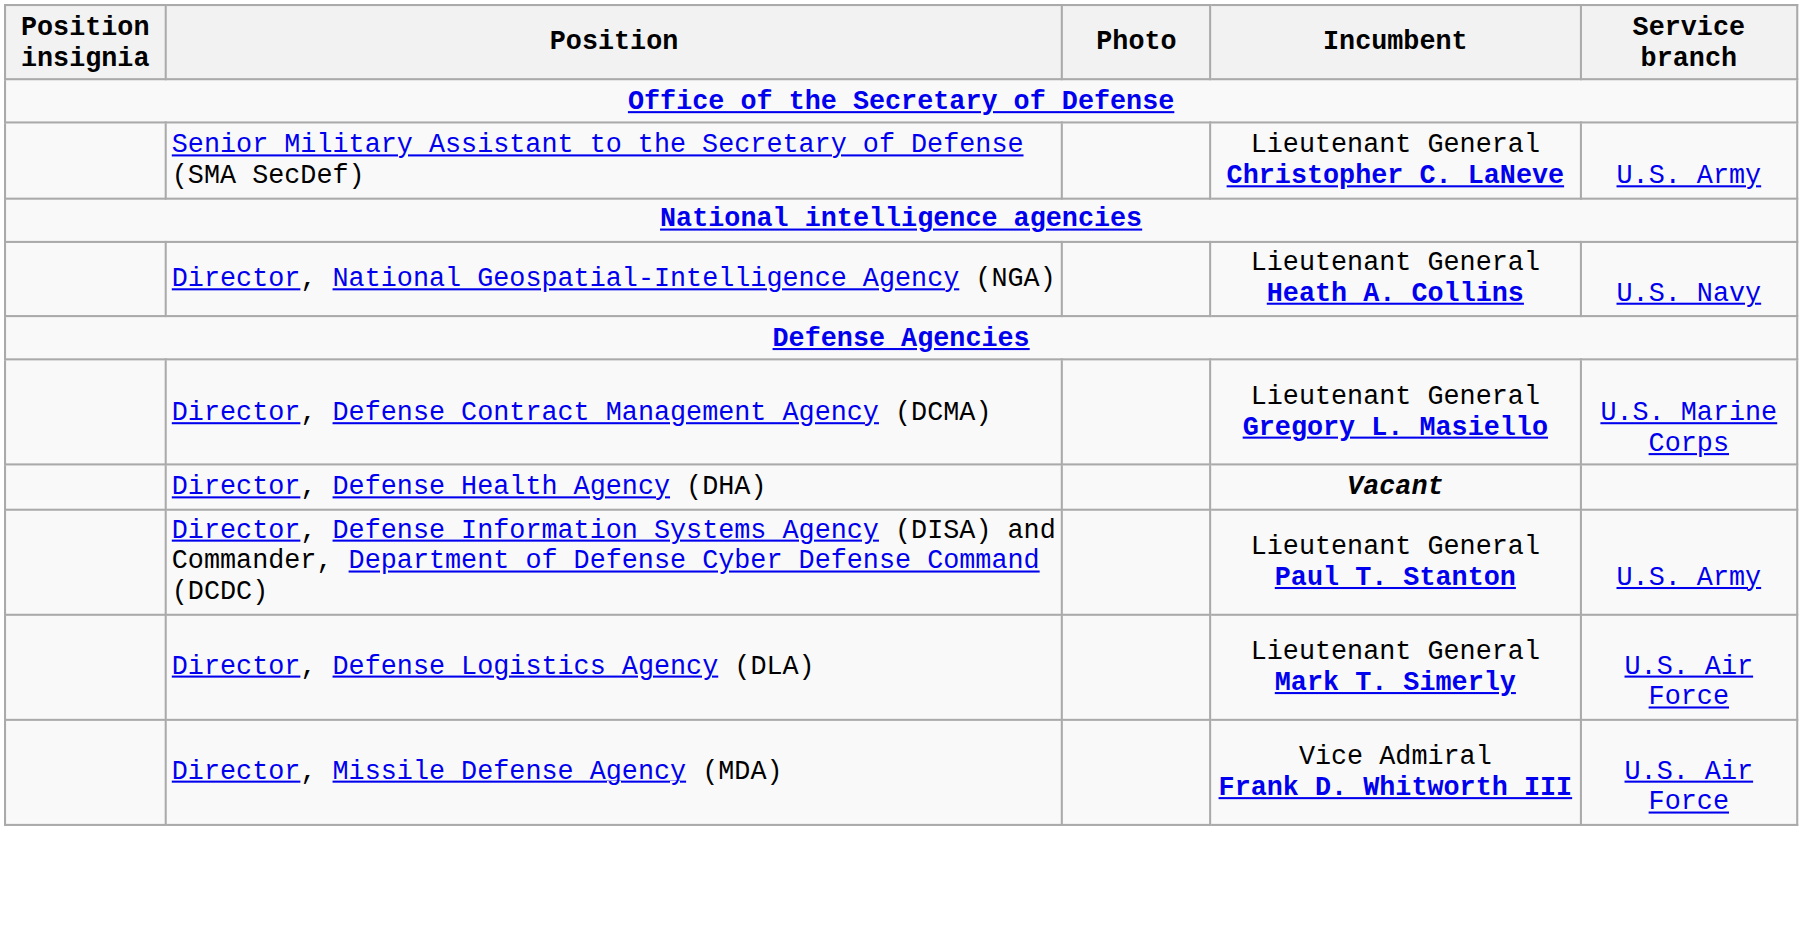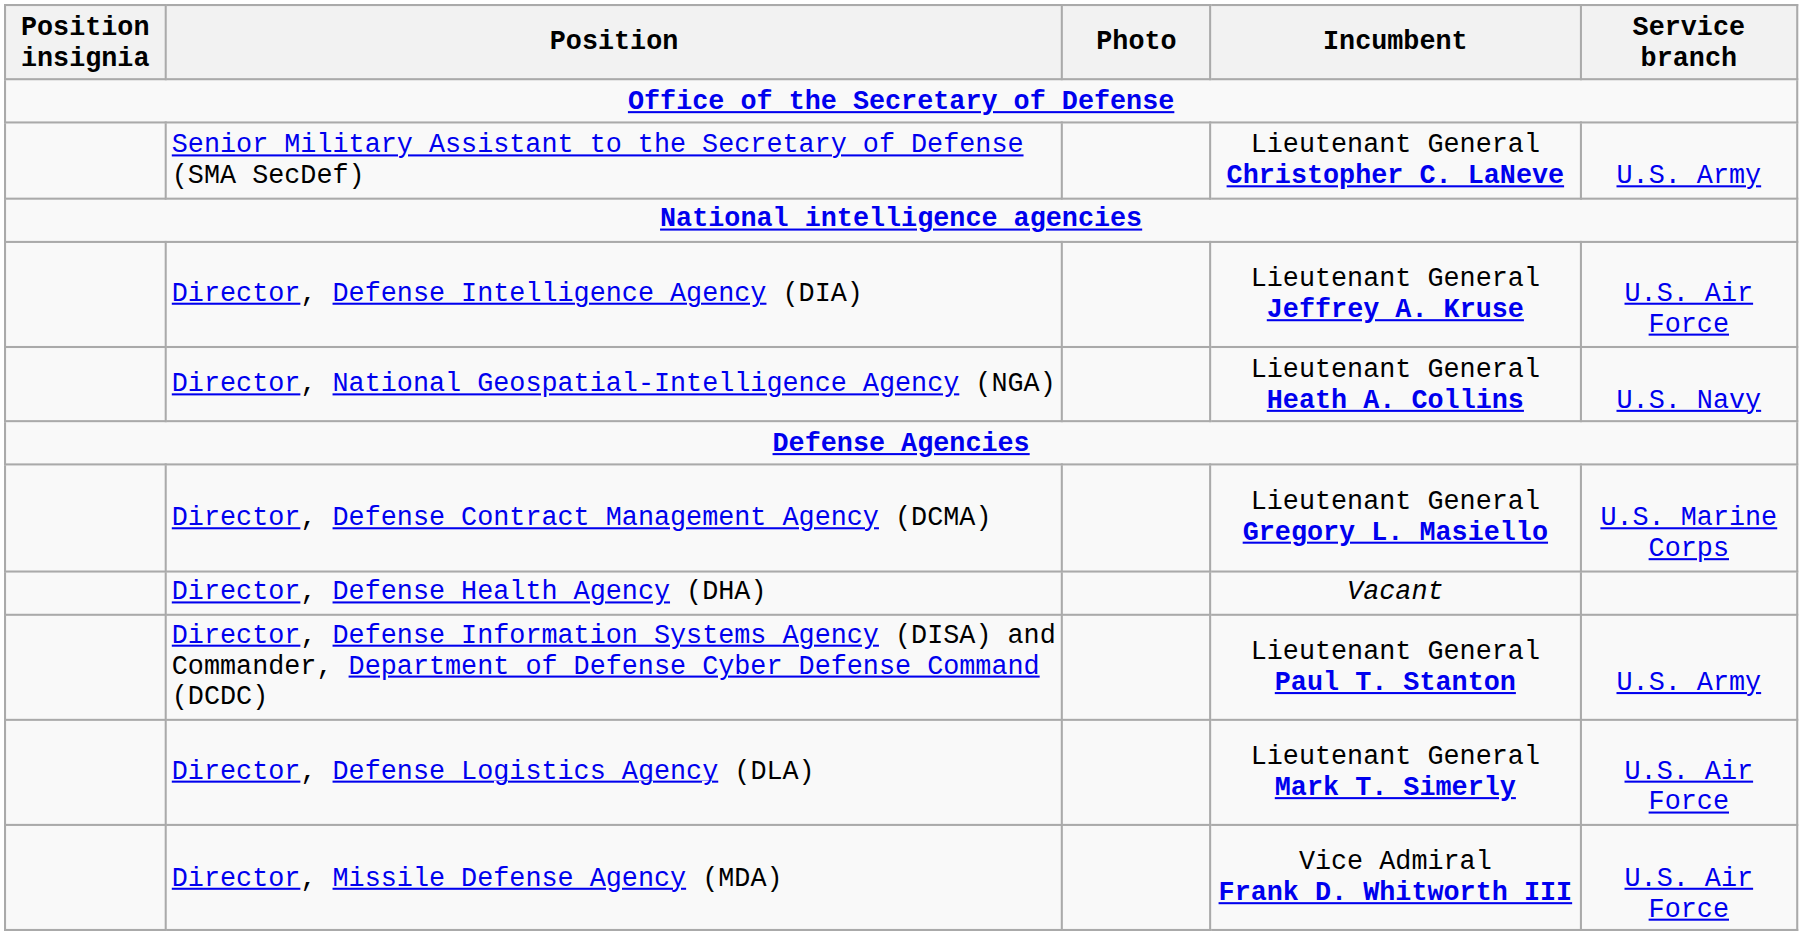 <table class="wikitable">
 <tr>
 <th width="75" style="text-align:center">Position insignia</th>
 <th width="550" style="text-align:center">Position</th>
 <th width="75" style="text-align:center">Photo</th>
 <th width="205" style="text-align:center">Incumbent</th>
 <th width="115" style="text-align:center">Service branch</th>
 </tr>
 <tr>
 <td colspan="5" style="text-align:center"><strong><a href='#'>Office of the Secretary of Defense</a></strong></td>
 </tr>
 <tr>
 <td></td>
 <td><a href='#'>Senior Military Assistant to the Secretary of Defense</a> (SMA SecDef)</td>
 <td></td>
 <td style="text-align:center">Lieutenant General<br><strong><a href='#'>Christopher C. LaNeve</a></strong></td>
 <td style="text-align:center"><br><a href='#'>U.S. Army</a></td>
 </tr>
 <tr>
 <td colspan="5" style="text-align:center"><strong><a href='#'>National intelligence agencies</a></strong></td>
 </tr>
 <tr>
 <td></td>
+<td><a href='#'>Director</a>, <a href='#'>Defense Intelligence Agency</a> (DIA)</td>
+<td></td>
+<td style="text-align:center">Lieutenant General<br><strong><a href='#'>Jeffrey A. Kruse</a></strong></td>
+<td style="text-align:center"><br><a href='#'>U.S. Air Force</a></td>
+</tr>
+<tr>
+<td></td>
 <td><a href='#'>Director</a>, <a href='#'>National Geospatial-Intelligence Agency</a> (NGA)</td>
 <td></td>
 <td style="text-align:center">Lieutenant General<br><strong><a href='#'>Heath A. Collins</a></strong></td>
 <td style="text-align:center"><br><a href='#'>U.S. Navy</a></td>
 </tr>
 <tr>
 <td colspan="5" style="text-align:center"><strong><a href='#'>Defense Agencies</a></strong></td>
 </tr>
 <tr>
 <td></td>
 <td><a href='#'>Director</a>, <a href='#'>Defense Contract Management Agency</a> (DCMA)</td>
 <td></td>
 <td style="text-align:center">Lieutenant General<br><strong><a href='#'>Gregory L. Masiello</a></strong></td>
 <td style="text-align:center"><br><a href='#'>U.S. Marine Corps</a></td>
 </tr>
 <tr>
 <td></td>
 <td><a href='#'>Director</a>, <a href='#'>Defense Health Agency</a> (DHA)</td>
 <td></td>
-<td style="text-align:center"><strong><em>Vacant</em></strong></td>
+<td style="text-align:center"><em>Vacant</em></td>
 <td style="text-align:center"></td>
 </tr>
 <tr>
 <td> </td>
 <td><a href='#'>Director</a>, <a href='#'>Defense Information Systems Agency</a> (DISA) and<br>Commander, <a href='#'>Department of Defense Cyber Defense Command</a> (DCDC)</td>
 <td></td>
 <td style="text-align:center">Lieutenant General<br><strong><a href='#'>Paul T. Stanton</a></strong></td>
 <td style="text-align:center"><br><a href='#'>U.S. Army</a></td>
 </tr>
 <tr>
 <td></td>
 <td><a href='#'>Director</a>, <a href='#'>Defense Logistics Agency</a> (DLA)</td>
 <td></td>
 <td style="text-align:center">Lieutenant General<br><strong><a href='#'>Mark T. Simerly</a></strong></td>
 <td style="text-align:center"><br><a href='#'>U.S. Air Force</a></td>
 </tr>
 <tr>
 <td></td>
 <td><a href='#'>Director</a>, <a href='#'>Missile Defense Agency</a> (MDA)</td>
 <td></td>
 <td style="text-align:center">Vice Admiral<br><strong><a href='#'>Frank D. Whitworth III</a></strong></td>
 <td style="text-align:center"><br><a href='#'>U.S. Air Force</a></td>
 </tr>
 </table>
